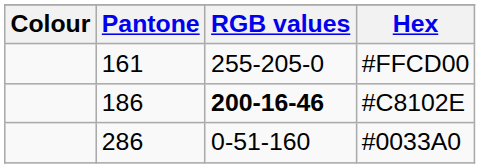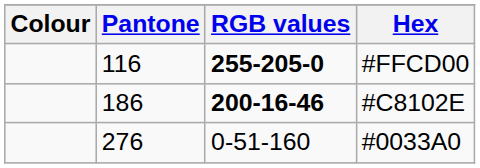 <table class="wikitable">
 <tr>
 </tr>
 <tr>
 <th scope="col">Colour</th>
 <th scope="col"><a href='#'>Pantone</a></th>
 <th scope="col"><a href='#'>RGB values</a></th>
 <th scope="col"><a href='#'>Hex</a></th>
 </tr>
 <tr>
 <td nowrap></td>
-<td>161</td>
-<td>255-205-0</td>
+<td>116</td>
+<td><strong>255-205-0</strong></td>
 <td>#FFCD00</td>
 </tr>
 <tr>
 <td nowrap></td>
 <td>186</td>
 <td><strong>200-16-46</strong></td>
 <td>#C8102E</td>
 </tr>
 <tr>
 <td nowrap></td>
-<td>286</td>
+<td>276</td>
 <td>0-51-160</td>
 <td>#0033A0</td>
 </tr>
 </table>
